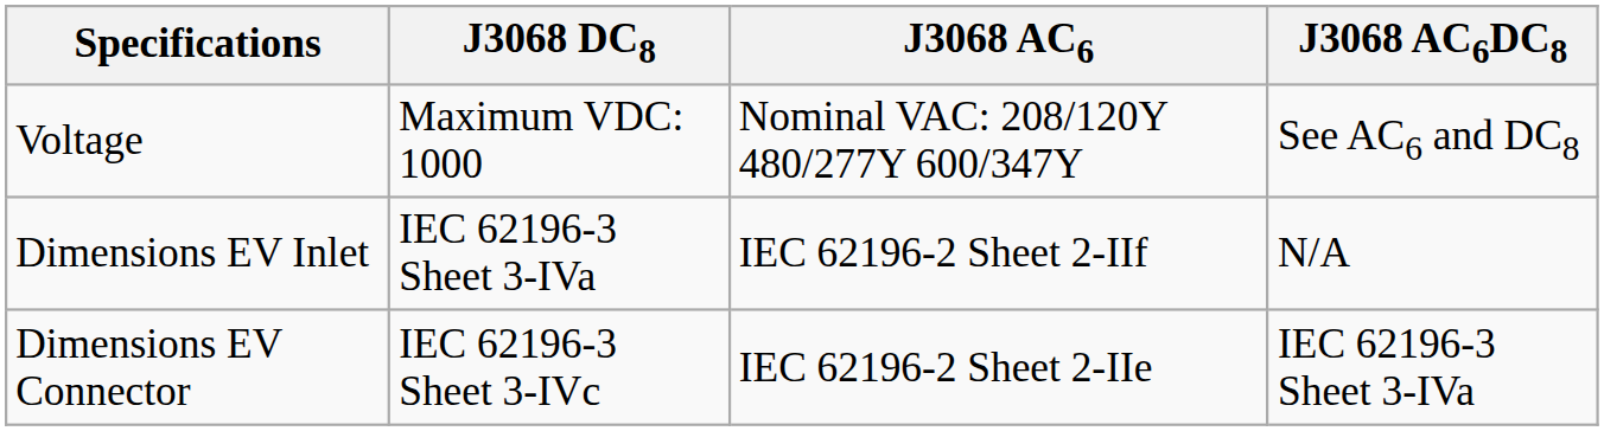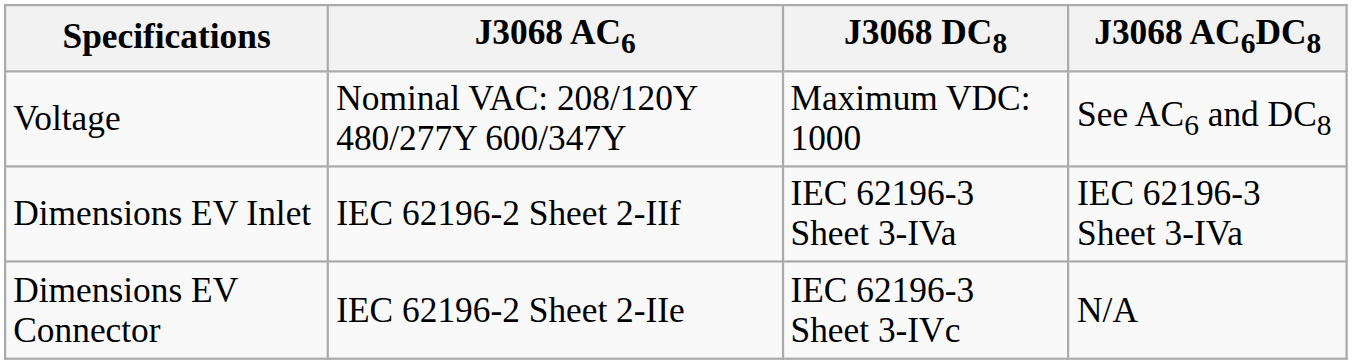 <table class="wikitable">
 <tr>
 <th>Specifications</th>
+<th>J3068 AC<sub>6</sub></th>
 <th>J3068 DC<sub>8</sub></th>
-<th>J3068 AC<sub>6</sub></th>
 <th>J3068 AC<sub>6</sub>DC<sub>8</sub></th>
 </tr>
 <tr>
 <td>Voltage</td>
+<td>Nominal VAC: 208/120Y 480/277Y 600/347Y</td>
 <td>Maximum VDC: 1000</td>
-<td>Nominal VAC: 208/120Y 480/277Y 600/347Y</td>
 <td>See AC<sub>6</sub> and DC<sub>8</sub></td>
 </tr>
 <tr>
 <td>Dimensions EV Inlet</td>
+<td>IEC 62196-2 Sheet 2-IIf</td>
 <td>IEC 62196-3 Sheet 3-IVa</td>
-<td>IEC 62196-2 Sheet 2-IIf</td>
-<td>N/A</td>
+<td>IEC 62196-3 Sheet 3-IVa</td>
 </tr>
 <tr>
 <td>Dimensions EV Connector</td>
+<td>IEC 62196-2 Sheet 2-IIe</td>
 <td>IEC 62196-3 Sheet 3-IVc</td>
-<td>IEC 62196-2 Sheet 2-IIe</td>
-<td>IEC 62196-3 Sheet 3-IVa</td>
+<td>N/A</td>
 </tr>
 </table>
